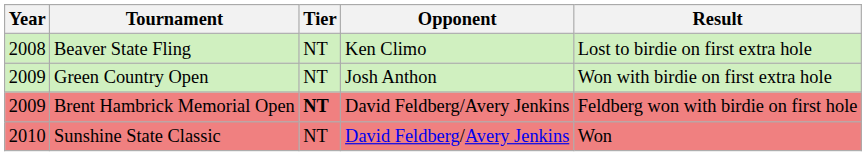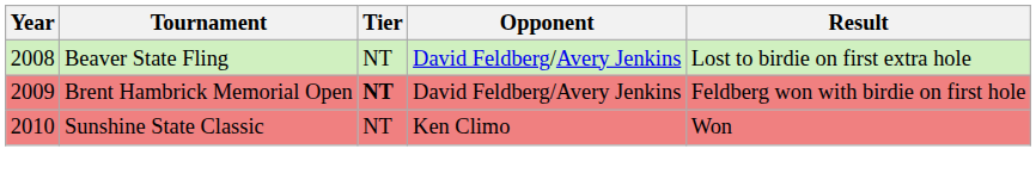 <table class="wikitable">
 <tr>
 <th>Year</th>
 <th>Tournament</th>
 <th>Tier</th>
 <th>Opponent</th>
 <th>Result</th>
 </tr>
 <tr style="background:#d0f0c0;">
 <td>2008</td>
 <td>Beaver State Fling</td>
 <td>NT</td>
-<td>Ken Climo</td>
+<td><a href='#'>David Feldberg</a>/<a href='#'>Avery Jenkins</a></td>
 <td>Lost to birdie on first extra hole </td>
-</tr>
-<tr style="background:#d0f0c0;">
-<td>2009</td>
-<td>Green Country Open</td>
-<td>NT</td>
-<td>Josh Anthon</td>
-<td>Won with birdie on first extra hole </td>
 </tr>
 <tr style="background:#f08080;">
 <td>2009</td>
 <td>Brent Hambrick Memorial Open</td>
 <td><strong>NT</strong></td>
 <td>David Feldberg/Avery Jenkins</td>
 <td>Feldberg won with birdie on first hole </td>
 </tr>
 <tr style="background:#f08080;">
 <td>2010</td>
 <td>Sunshine State Classic</td>
 <td>NT</td>
-<td><a href='#'>David Feldberg</a>/<a href='#'>Avery Jenkins</a></td>
+<td>Ken Climo</td>
 <td>Won</td>
 </tr>
 </table>
